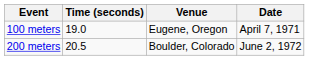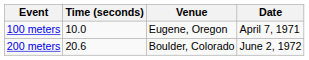 <table class="wikitable">
 <tr>
 <th>Event</th>
 <th>Time (seconds)</th>
 <th>Venue</th>
 <th>Date</th>
 </tr>
 <tr>
 <td><a href='#'>100 meters</a></td>
-<td>19.0</td>
+<td>10.0</td>
 <td>Eugene, Oregon</td>
 <td>April 7, 1971</td>
 </tr>
 <tr>
 <td><a href='#'>200 meters</a></td>
-<td>20.5</td>
+<td>20.6</td>
 <td>Boulder, Colorado</td>
 <td>June 2, 1972</td>
 </tr>
 </table>
